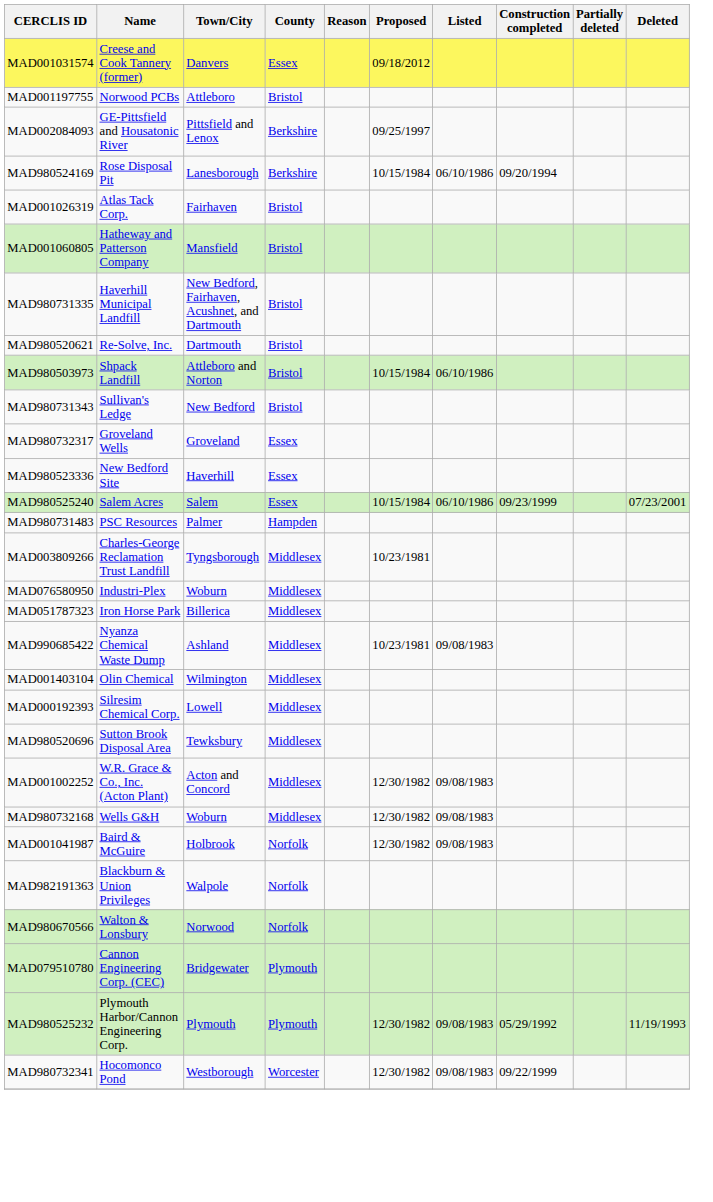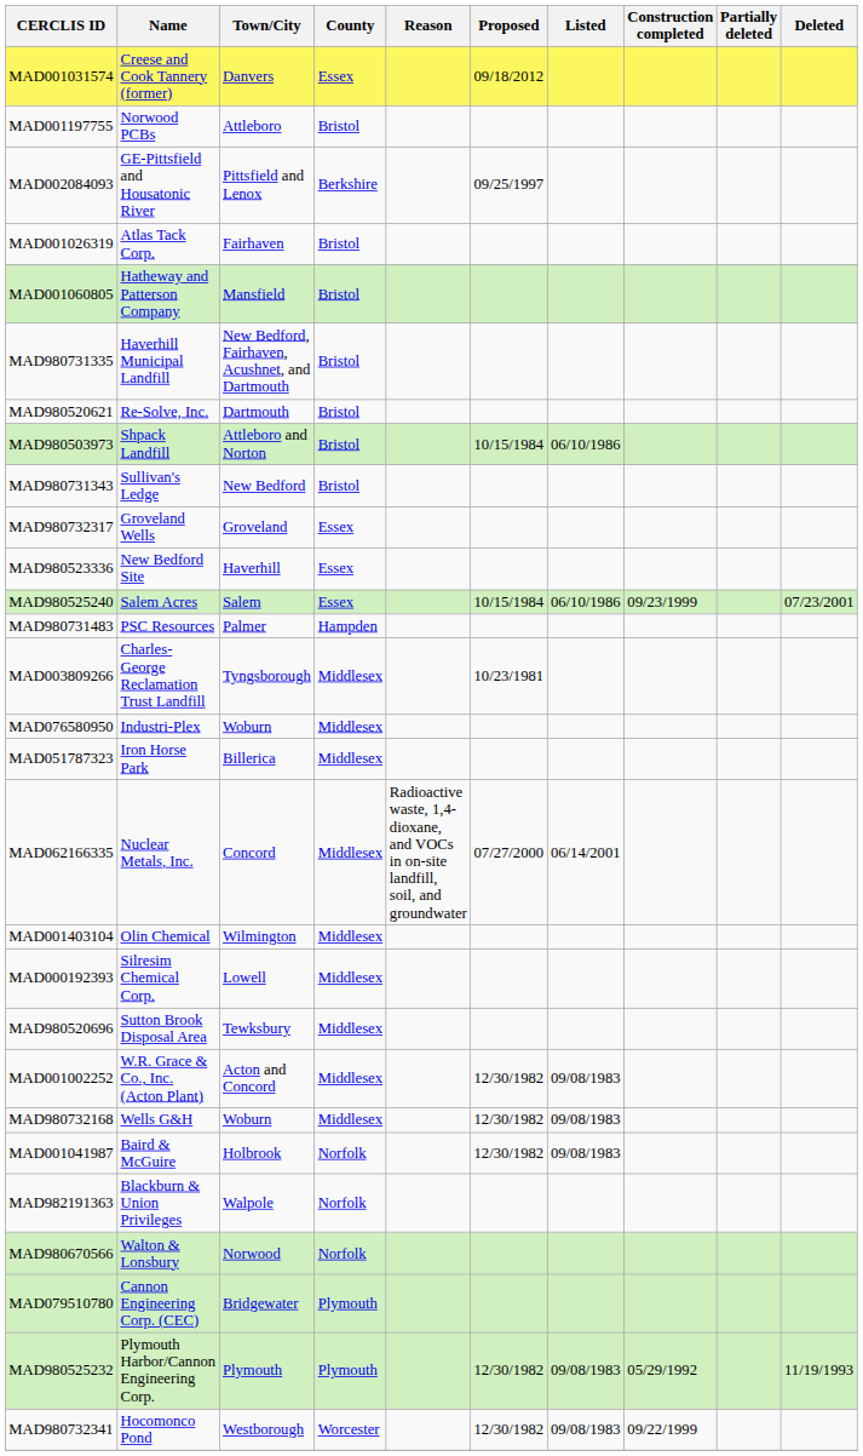 <table class="wikitable sortable" border="1">
 <tr>
 <th>CERCLIS ID</th>
 <th>Name</th>
 <th>Town/City</th>
 <th>County</th>
 <th>Reason</th>
 <th>Proposed</th>
 <th>Listed</th>
 <th>Construction<br>completed</th>
 <th>Partially<br>deleted</th>
 <th>Deleted</th>
 </tr>
 <tr style="background:#fcf75e">
 <td>MAD001031574</td>
 <td><a href='#'>Creese and Cook Tannery (former)</a></td>
 <td><a href='#'>Danvers</a></td>
 <td><a href='#'>Essex</a></td>
 <td></td>
 <td>09/18/2012</td>
 <td></td>
 <td></td>
 <td></td>
 <td></td>
 </tr>
 <tr>
 <td>MAD001197755</td>
 <td><a href='#'>Norwood PCBs</a></td>
 <td><a href='#'>Attleboro</a></td>
 <td><a href='#'>Bristol</a></td>
 <td></td>
 <td></td>
 <td></td>
 <td></td>
 <td></td>
 <td></td>
 </tr>
 <tr>
 <td>MAD002084093</td>
 <td><a href='#'>GE-Pittsfield</a> and <a href='#'>Housatonic River</a></td>
 <td><a href='#'>Pittsfield</a> and <a href='#'>Lenox</a></td>
 <td><a href='#'>Berkshire</a></td>
 <td></td>
 <td>09/25/1997</td>
 <td></td>
 <td></td>
-<td></td>
-<td></td>
-</tr>
-<tr>
-<td>MAD980524169</td>
-<td><a href='#'>Rose Disposal Pit</a></td>
-<td><a href='#'>Lanesborough</a></td>
-<td><a href='#'>Berkshire</a></td>
-<td></td>
-<td>10/15/1984</td>
-<td>06/10/1986</td>
-<td>09/20/1994</td>
 <td></td>
 <td></td>
 </tr>
 <tr>
 <td>MAD001026319</td>
 <td><a href='#'>Atlas Tack Corp.</a></td>
 <td><a href='#'>Fairhaven</a></td>
 <td><a href='#'>Bristol</a></td>
 <td></td>
 <td></td>
 <td></td>
 <td></td>
 <td></td>
 <td></td>
 </tr>
 <tr style="background:#d0f0c0">
 <td>MAD001060805</td>
 <td><a href='#'>Hatheway and Patterson Company</a></td>
 <td><a href='#'>Mansfield</a></td>
 <td><a href='#'>Bristol</a></td>
 <td></td>
 <td></td>
 <td></td>
 <td></td>
 <td></td>
 <td></td>
 </tr>
 <tr>
 <td>MAD980731335</td>
 <td><a href='#'>Haverhill Municipal Landfill</a></td>
 <td><a href='#'>New Bedford</a>, <a href='#'>Fairhaven</a>, <a href='#'>Acushnet</a>, and <a href='#'>Dartmouth</a></td>
 <td><a href='#'>Bristol</a></td>
 <td></td>
 <td></td>
 <td></td>
 <td></td>
 <td></td>
 <td></td>
 </tr>
 <tr>
 <td>MAD980520621</td>
 <td><a href='#'>Re-Solve, Inc.</a></td>
 <td><a href='#'>Dartmouth</a></td>
 <td><a href='#'>Bristol</a></td>
 <td></td>
 <td></td>
 <td></td>
 <td></td>
 <td></td>
 <td></td>
 </tr>
 <tr style="background:#d0f0c0">
 <td>MAD980503973</td>
 <td><a href='#'>Shpack Landfill</a></td>
 <td><a href='#'>Attleboro</a> and <a href='#'>Norton</a></td>
 <td><a href='#'>Bristol</a></td>
 <td></td>
 <td>10/15/1984</td>
 <td>06/10/1986</td>
 <td></td>
 <td></td>
 <td></td>
 </tr>
 <tr>
 <td>MAD980731343</td>
 <td><a href='#'>Sullivan's Ledge</a></td>
 <td><a href='#'>New Bedford</a></td>
 <td><a href='#'>Bristol</a></td>
 <td></td>
 <td></td>
 <td></td>
 <td></td>
 <td></td>
 <td></td>
 </tr>
 <tr>
 <td>MAD980732317</td>
 <td><a href='#'>Groveland Wells</a></td>
 <td><a href='#'>Groveland</a></td>
 <td><a href='#'>Essex</a></td>
 <td></td>
 <td></td>
 <td></td>
 <td></td>
 <td></td>
 <td></td>
 </tr>
 <tr>
 <td>MAD980523336</td>
 <td><a href='#'>New Bedford Site</a></td>
 <td><a href='#'>Haverhill</a></td>
 <td><a href='#'>Essex</a></td>
 <td></td>
 <td></td>
 <td></td>
 <td></td>
 <td></td>
 <td></td>
 </tr>
 <tr style="background:#d0f0c0">
 <td>MAD980525240</td>
 <td><a href='#'>Salem Acres</a></td>
 <td><a href='#'>Salem</a></td>
 <td><a href='#'>Essex</a></td>
 <td></td>
 <td>10/15/1984</td>
 <td>06/10/1986</td>
 <td>09/23/1999</td>
 <td></td>
 <td>07/23/2001</td>
 </tr>
 <tr>
 <td>MAD980731483</td>
 <td><a href='#'>PSC Resources</a></td>
 <td><a href='#'>Palmer</a></td>
 <td><a href='#'>Hampden</a></td>
 <td></td>
 <td></td>
 <td></td>
 <td></td>
 <td></td>
 <td></td>
 </tr>
 <tr>
 <td>MAD003809266</td>
 <td><a href='#'>Charles-George Reclamation Trust Landfill</a></td>
 <td><a href='#'>Tyngsborough</a></td>
 <td><a href='#'>Middlesex</a></td>
 <td></td>
 <td>10/23/1981</td>
 <td></td>
 <td></td>
 <td></td>
 <td></td>
 </tr>
 <tr>
 <td>MAD076580950</td>
 <td><a href='#'>Industri-Plex</a></td>
 <td><a href='#'>Woburn</a></td>
 <td><a href='#'>Middlesex</a></td>
 <td></td>
 <td></td>
 <td></td>
 <td></td>
 <td></td>
 <td></td>
 </tr>
 <tr>
 <td>MAD051787323</td>
 <td><a href='#'>Iron Horse Park</a></td>
 <td><a href='#'>Billerica</a></td>
 <td><a href='#'>Middlesex</a></td>
 <td></td>
 <td></td>
 <td></td>
 <td></td>
 <td></td>
 <td></td>
 </tr>
 <tr>
-<td>MAD990685422</td>
-<td><a href='#'>Nyanza Chemical Waste Dump</a></td>
-<td><a href='#'>Ashland</a></td>
+<td>MAD062166335</td>
+<td><a href='#'>Nuclear Metals, Inc.</a></td>
+<td><a href='#'>Concord</a></td>
 <td><a href='#'>Middlesex</a></td>
-<td></td>
-<td>10/23/1981</td>
-<td>09/08/1983</td>
+<td>Radioactive waste, 1,4-dioxane, and VOCs in on-site landfill, soil, and groundwater</td>
+<td>07/27/2000</td>
+<td>06/14/2001</td>
 <td></td>
 <td></td>
 <td></td>
 </tr>
 <tr>
 <td>MAD001403104</td>
 <td><a href='#'>Olin Chemical</a></td>
 <td><a href='#'>Wilmington</a></td>
 <td><a href='#'>Middlesex</a></td>
 <td></td>
 <td></td>
 <td></td>
 <td></td>
 <td></td>
 <td></td>
 </tr>
 <tr>
 <td>MAD000192393</td>
 <td><a href='#'>Silresim Chemical Corp.</a></td>
 <td><a href='#'>Lowell</a></td>
 <td><a href='#'>Middlesex</a></td>
 <td></td>
 <td></td>
 <td></td>
 <td></td>
 <td></td>
 <td></td>
 </tr>
 <tr>
 <td>MAD980520696</td>
 <td><a href='#'>Sutton Brook Disposal Area</a></td>
 <td><a href='#'>Tewksbury</a></td>
 <td><a href='#'>Middlesex</a></td>
 <td></td>
 <td></td>
 <td></td>
 <td></td>
 <td></td>
 <td></td>
 </tr>
 <tr>
 <td>MAD001002252</td>
 <td><a href='#'>W.R. Grace & Co., Inc. (Acton Plant)</a></td>
 <td><a href='#'>Acton</a> and <a href='#'>Concord</a></td>
 <td><a href='#'>Middlesex</a></td>
 <td></td>
 <td>12/30/1982</td>
 <td>09/08/1983</td>
 <td></td>
 <td></td>
 <td></td>
 </tr>
 <tr>
 <td>MAD980732168</td>
 <td><a href='#'>Wells G&H</a></td>
 <td><a href='#'>Woburn</a></td>
 <td><a href='#'>Middlesex</a></td>
 <td></td>
 <td>12/30/1982</td>
 <td>09/08/1983</td>
 <td></td>
 <td></td>
 <td></td>
 </tr>
 <tr>
 <td>MAD001041987</td>
 <td><a href='#'>Baird & McGuire</a></td>
 <td><a href='#'>Holbrook</a></td>
 <td><a href='#'>Norfolk</a></td>
 <td></td>
 <td>12/30/1982</td>
 <td>09/08/1983</td>
 <td></td>
 <td></td>
 <td></td>
 </tr>
 <tr>
 <td>MAD982191363</td>
 <td><a href='#'>Blackburn & Union Privileges</a></td>
 <td><a href='#'>Walpole</a></td>
 <td><a href='#'>Norfolk</a></td>
 <td></td>
 <td></td>
 <td></td>
 <td></td>
 <td></td>
 <td></td>
 </tr>
 <tr style="background:#d0f0c0">
 <td>MAD980670566</td>
 <td><a href='#'>Walton & Lonsbury</a></td>
 <td><a href='#'>Norwood</a></td>
 <td><a href='#'>Norfolk</a></td>
 <td></td>
 <td></td>
 <td></td>
 <td></td>
 <td></td>
 <td></td>
 </tr>
 <tr style="background:#d0f0c0">
 <td>MAD079510780</td>
 <td><a href='#'>Cannon Engineering Corp. (CEC)</a></td>
 <td><a href='#'>Bridgewater</a></td>
 <td><a href='#'>Plymouth</a></td>
 <td></td>
 <td></td>
 <td></td>
 <td></td>
 <td></td>
 <td></td>
 </tr>
 <tr style="background:#d0f0c0">
 <td>MAD980525232</td>
 <td>Plymouth Harbor/Cannon Engineering Corp.</td>
 <td><a href='#'>Plymouth</a></td>
 <td><a href='#'>Plymouth</a></td>
 <td></td>
 <td>12/30/1982</td>
 <td>09/08/1983</td>
 <td>05/29/1992</td>
 <td></td>
 <td>11/19/1993</td>
 </tr>
 <tr>
 <td>MAD980732341</td>
 <td><a href='#'>Hocomonco Pond</a></td>
 <td><a href='#'>Westborough</a></td>
 <td><a href='#'>Worcester</a></td>
 <td></td>
 <td>12/30/1982</td>
 <td>09/08/1983</td>
 <td>09/22/1999</td>
 <td></td>
 <td></td>
 </tr>
 <tr>
 </tr>
 </table>
